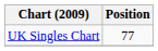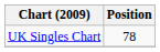 <table class="wikitable sortable">
 <tr>
 <th>Chart (2009)</th>
 <th>Position</th>
 </tr>
 <tr>
 <td><a href='#'>UK Singles Chart</a></td>
-<td style="text-align:center;">77</td>
+<td style="text-align:center;">78</td>
 </tr>
 <tr>
 </tr>
 </table>
